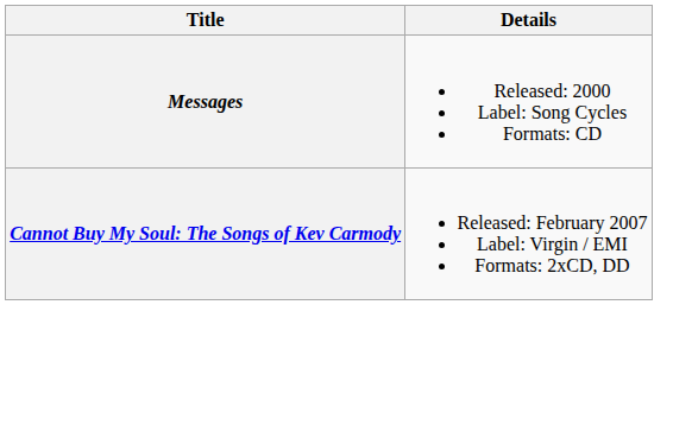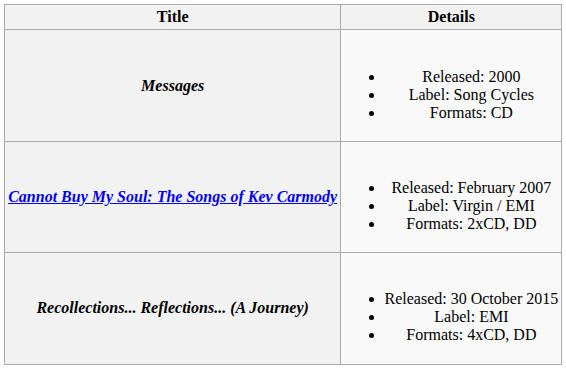 <table class="wikitable plainrowheaders" style="text-align:center;">
 <tr>
 <th>Title</th>
 <th>Details</th>
 </tr>
 <tr>
 <th scope="row"><em>Messages</em></th>
 <td><br><ul><li>Released: 2000</li><li>Label: Song Cycles</li><li>Formats: CD</li></ul></td>
 </tr>
 <tr>
 <th scope="row"><em><a href='#'>Cannot Buy My Soul: The Songs of Kev Carmody</a></em></th>
 <td><br><ul><li>Released: February 2007</li><li>Label: Virgin / EMI</li><li>Formats: 2xCD, DD</li></ul></td>
 </tr>
+<tr>
+<th scope="row"><em>Recollections... Reflections... (A Journey)</em></th>
+<td><br><ul><li>Released: 30 October 2015</li><li>Label: EMI</li><li>Formats: 4xCD, DD</li></ul></td>
+</tr>
 </table>
